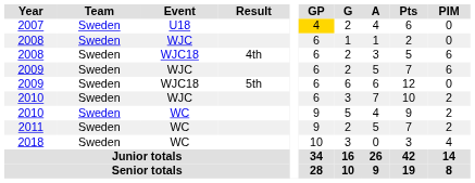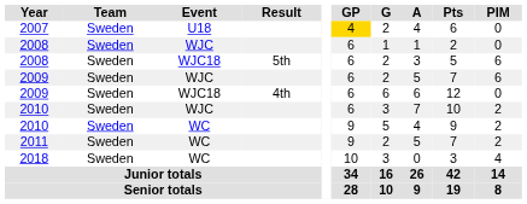 <table border="0" cellpadding="1" cellspacing="0" style="text-align:center; width:40em">
 <tr ALIGN="center" bgcolor="#e0e0e0">
 <th>Year</th>
 <th>Team</th>
 <th>Event</th>
 <th>Result</th>
 <th rowspan="99" bgcolor="#ffffff"> </th>
 <th>GP</th>
 <th>G</th>
 <th>A</th>
 <th>Pts</th>
 <th>PIM</th>
 </tr>
 <tr>
 <td><a href='#'>2007</a></td>
 <td><a href='#'>Sweden</a></td>
 <td><a href='#'>U18</a></td>
 <td></td>
 <td style="background: gold;">4</td>
 <td>2</td>
 <td>4</td>
 <td>6</td>
 <td>0</td>
 </tr>
 <tr bgcolor="#f0f0f0">
 <td><a href='#'>2008</a></td>
 <td><a href='#'>Sweden</a></td>
 <td><a href='#'>WJC</a></td>
 <td></td>
 <td>6</td>
 <td>1</td>
 <td>1</td>
 <td>2</td>
 <td>0</td>
 </tr>
 <tr>
 <td><a href='#'>2008</a></td>
 <td>Sweden</td>
 <td><a href='#'>WJC18</a></td>
-<td>4th</td>
+<td>5th</td>
 <td>6</td>
 <td>2</td>
 <td>3</td>
 <td>5</td>
 <td>6</td>
 </tr>
 <tr bgcolor="#f0f0f0">
 <td><a href='#'>2009</a></td>
 <td>Sweden</td>
 <td>WJC</td>
 <td></td>
 <td>6</td>
 <td>2</td>
 <td>5</td>
 <td>7</td>
 <td>6</td>
 </tr>
 <tr>
 <td><a href='#'>2009</a></td>
 <td>Sweden</td>
 <td>WJC18</td>
-<td>5th</td>
+<td>4th</td>
 <td>6</td>
 <td>6</td>
 <td>6</td>
 <td>12</td>
 <td>0</td>
 </tr>
 <tr bgcolor="#f0f0f0">
 <td><a href='#'>2010</a></td>
 <td>Sweden</td>
 <td>WJC</td>
 <td></td>
 <td>6</td>
 <td>3</td>
 <td>7</td>
 <td>10</td>
 <td>2</td>
 </tr>
 <tr>
 <td><a href='#'>2010</a></td>
 <td><a href='#'>Sweden</a></td>
 <td><a href='#'>WC</a></td>
 <td></td>
 <td>9</td>
 <td>5</td>
 <td>4</td>
 <td>9</td>
 <td>2</td>
 </tr>
 <tr bgcolor="#f0f0f0">
 <td><a href='#'>2011</a></td>
 <td>Sweden</td>
 <td>WC</td>
 <td></td>
 <td>9</td>
 <td>2</td>
 <td>5</td>
 <td>7</td>
 <td>2</td>
 </tr>
 <tr>
 <td><a href='#'>2018</a></td>
 <td>Sweden</td>
 <td>WC</td>
 <td></td>
 <td>10</td>
 <td>3</td>
 <td>0</td>
 <td>3</td>
 <td>4</td>
 </tr>
 <tr bgcolor="#e0e0e0">
 <th colspan="4">Junior totals</th>
 <th>34</th>
 <th>16</th>
 <th>26</th>
 <th>42</th>
 <th>14</th>
 </tr>
 <tr bgcolor="#e0e0e0">
 <th colspan="4">Senior totals</th>
 <th>28</th>
 <th>10</th>
 <th>9</th>
 <th>19</th>
 <th>8</th>
 </tr>
 </table>
